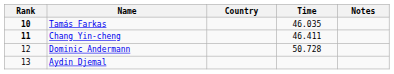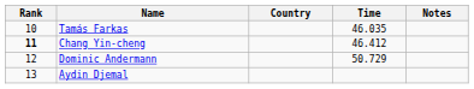 <table class="wikitable sortable" style="text-align:center" width=50%>
 <tr>
 <th>Rank</th>
 <th>Name</th>
 <th>Country</th>
 <th>Time</th>
 <th>Notes</th>
 </tr>
 <tr>
-<td><strong>10</strong></td>
+<td>10</td>
 <td align=left><a href='#'>Tamás Farkas</a></td>
 <td align=left></td>
 <td>46.035</td>
 <td></td>
 </tr>
 <tr>
 <td><strong>11</strong></td>
 <td align=left><a href='#'>Chang Yin-cheng</a></td>
 <td align=left></td>
-<td>46.411</td>
+<td>46.412</td>
 <td></td>
 </tr>
 <tr>
 <td>12</td>
 <td align=left><a href='#'>Dominic Andermann</a></td>
 <td align=left></td>
-<td>50.728</td>
+<td>50.729</td>
 <td></td>
 </tr>
 <tr>
 <td>13</td>
 <td align=left><a href='#'>Aydin Djemal</a></td>
 <td align=left></td>
 <td></td>
 <td></td>
 </tr>
 </table>
